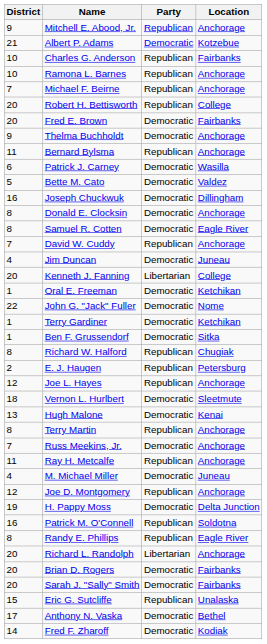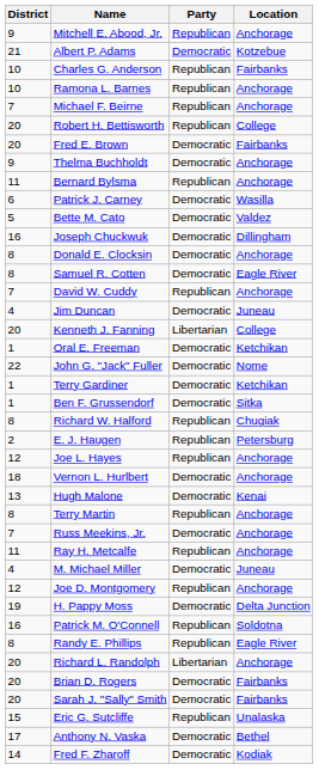 <table class="wikitable">
 <tr>
 <th>District</th>
 <th>Name</th>
 <th>Party</th>
 <th>Location</th>
 </tr>
 <tr>
 <td>9</td>
 <td><a href='#'>Mitchell E. Abood, Jr.</a></td>
 <td><a href='#'>Republican</a></td>
 <td><a href='#'>Anchorage</a></td>
 </tr>
 <tr>
 <td>21</td>
 <td><a href='#'>Albert P. Adams</a></td>
 <td><a href='#'>Democratic</a></td>
 <td><a href='#'>Kotzebue</a></td>
 </tr>
 <tr>
 <td>10</td>
 <td><a href='#'>Charles G. Anderson</a></td>
 <td>Republican</td>
 <td><a href='#'>Fairbanks</a></td>
 </tr>
 <tr>
 <td>10</td>
 <td><a href='#'>Ramona L. Barnes</a></td>
 <td>Republican</td>
 <td><a href='#'>Anchorage</a></td>
 </tr>
 <tr>
 <td>7</td>
 <td><a href='#'>Michael F. Beirne</a></td>
 <td>Republican</td>
 <td><a href='#'>Anchorage</a></td>
 </tr>
 <tr>
 <td>20</td>
 <td><a href='#'>Robert H. Bettisworth</a></td>
 <td>Republican</td>
 <td><a href='#'>College</a></td>
 </tr>
 <tr>
 <td>20</td>
 <td><a href='#'>Fred E. Brown</a></td>
 <td>Democratic</td>
 <td><a href='#'>Fairbanks</a></td>
 </tr>
 <tr>
 <td>9</td>
 <td><a href='#'>Thelma Buchholdt</a></td>
 <td>Democratic</td>
 <td><a href='#'>Anchorage</a></td>
 </tr>
 <tr>
 <td>11</td>
 <td><a href='#'>Bernard Bylsma</a></td>
 <td>Republican</td>
 <td><a href='#'>Anchorage</a></td>
 </tr>
 <tr>
 <td>6</td>
 <td><a href='#'>Patrick J. Carney</a></td>
 <td>Democratic</td>
 <td><a href='#'>Wasilla</a></td>
 </tr>
 <tr>
 <td>5</td>
 <td><a href='#'>Bette M. Cato</a></td>
 <td>Democratic</td>
 <td><a href='#'>Valdez</a></td>
 </tr>
 <tr>
 <td>16</td>
 <td><a href='#'>Joseph Chuckwuk</a></td>
 <td>Democratic</td>
 <td><a href='#'>Dillingham</a></td>
 </tr>
 <tr>
 <td>8</td>
 <td><a href='#'>Donald E. Clocksin</a></td>
 <td>Democratic</td>
 <td><a href='#'>Anchorage</a></td>
 </tr>
 <tr>
 <td>8</td>
 <td><a href='#'>Samuel R. Cotten</a></td>
 <td>Democratic</td>
 <td><a href='#'>Eagle River</a></td>
 </tr>
 <tr>
 <td>7</td>
 <td><a href='#'>David W. Cuddy</a></td>
 <td>Republican</td>
 <td><a href='#'>Anchorage</a></td>
 </tr>
 <tr>
 <td>4</td>
 <td><a href='#'>Jim Duncan</a></td>
 <td>Democratic</td>
 <td><a href='#'>Juneau</a></td>
 </tr>
 <tr>
 <td>20</td>
 <td><a href='#'>Kenneth J. Fanning</a></td>
 <td>Libertarian</td>
 <td><a href='#'>College</a></td>
 </tr>
 <tr>
 <td>1</td>
 <td><a href='#'>Oral E. Freeman</a></td>
 <td>Democratic</td>
 <td><a href='#'>Ketchikan</a></td>
 </tr>
 <tr>
 <td>22</td>
 <td><a href='#'>John G. "Jack" Fuller</a></td>
 <td>Democratic</td>
 <td><a href='#'>Nome</a></td>
 </tr>
 <tr>
 <td>1</td>
 <td><a href='#'>Terry Gardiner</a></td>
 <td>Democratic</td>
 <td><a href='#'>Ketchikan</a></td>
 </tr>
 <tr>
 <td>1</td>
 <td><a href='#'>Ben F. Grussendorf</a></td>
 <td>Democratic</td>
 <td><a href='#'>Sitka</a></td>
 </tr>
 <tr>
 <td>8</td>
 <td><a href='#'>Richard W. Halford</a></td>
 <td>Republican</td>
 <td><a href='#'>Chugiak</a></td>
 </tr>
 <tr>
 <td>2</td>
 <td><a href='#'>E. J. Haugen</a></td>
 <td>Republican</td>
 <td><a href='#'>Petersburg</a></td>
 </tr>
 <tr>
 <td>12</td>
 <td><a href='#'>Joe L. Hayes</a></td>
 <td>Republican</td>
 <td><a href='#'>Anchorage</a></td>
 </tr>
 <tr>
 <td>18</td>
 <td><a href='#'>Vernon L. Hurlbert</a></td>
 <td>Democratic</td>
-<td><a href='#'>Sleetmute</a></td>
+<td><a href='#'>Anchorage</a></td>
 </tr>
 <tr>
 <td>13</td>
 <td><a href='#'>Hugh Malone</a></td>
 <td>Democratic</td>
 <td><a href='#'>Kenai</a></td>
 </tr>
 <tr>
 <td>8</td>
 <td><a href='#'>Terry Martin</a></td>
 <td>Republican</td>
 <td><a href='#'>Anchorage</a></td>
 </tr>
 <tr>
 <td>7</td>
 <td><a href='#'>Russ Meekins, Jr.</a></td>
 <td>Democratic</td>
 <td><a href='#'>Anchorage</a></td>
 </tr>
 <tr>
 <td>11</td>
 <td><a href='#'>Ray H. Metcalfe</a></td>
 <td>Republican</td>
 <td><a href='#'>Anchorage</a></td>
 </tr>
 <tr>
 <td>4</td>
 <td><a href='#'>M. Michael Miller</a></td>
 <td>Democratic</td>
 <td><a href='#'>Juneau</a></td>
 </tr>
 <tr>
 <td>12</td>
 <td><a href='#'>Joe D. Montgomery</a></td>
 <td>Republican</td>
 <td><a href='#'>Anchorage</a></td>
 </tr>
 <tr>
 <td>19</td>
 <td><a href='#'>H. Pappy Moss</a></td>
 <td>Democratic</td>
 <td><a href='#'>Delta Junction</a></td>
 </tr>
 <tr>
 <td>16</td>
 <td><a href='#'>Patrick M. O'Connell</a></td>
 <td>Republican</td>
 <td><a href='#'>Soldotna</a></td>
 </tr>
 <tr>
 <td>8</td>
 <td><a href='#'>Randy E. Phillips</a></td>
 <td>Republican</td>
 <td><a href='#'>Eagle River</a></td>
 </tr>
 <tr>
 <td>20</td>
 <td><a href='#'>Richard L. Randolph</a></td>
 <td>Libertarian</td>
 <td><a href='#'>Anchorage</a></td>
 </tr>
 <tr>
 <td>20</td>
 <td><a href='#'>Brian D. Rogers</a></td>
 <td>Democratic</td>
 <td><a href='#'>Fairbanks</a></td>
 </tr>
 <tr>
 <td>20</td>
 <td><a href='#'>Sarah J. "Sally" Smith</a></td>
 <td>Democratic</td>
 <td><a href='#'>Fairbanks</a></td>
 </tr>
 <tr>
 <td>15</td>
 <td><a href='#'>Eric G. Sutcliffe</a></td>
 <td>Republican</td>
 <td><a href='#'>Unalaska</a></td>
 </tr>
 <tr>
 <td>17</td>
 <td><a href='#'>Anthony N. Vaska</a></td>
 <td>Democratic</td>
 <td><a href='#'>Bethel</a></td>
 </tr>
 <tr>
 <td>14</td>
 <td><a href='#'>Fred F. Zharoff</a></td>
 <td>Democratic</td>
 <td><a href='#'>Kodiak</a></td>
 </tr>
 </table>
